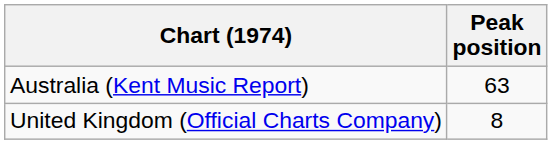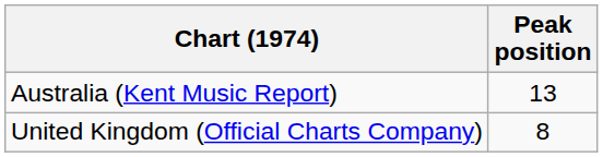 <table class="wikitable">
 <tr>
 <th>Chart (1974)</th>
 <th>Peak<br> position</th>
 </tr>
 <tr>
 <td>Australia (<a href='#'>Kent Music Report</a>)</td>
-<td align="center">63</td>
+<td align="center">13</td>
 </tr>
 <tr>
 <td>United Kingdom (<a href='#'>Official Charts Company</a>)</td>
 <td align="center">8</td>
 </tr>
 </table>
